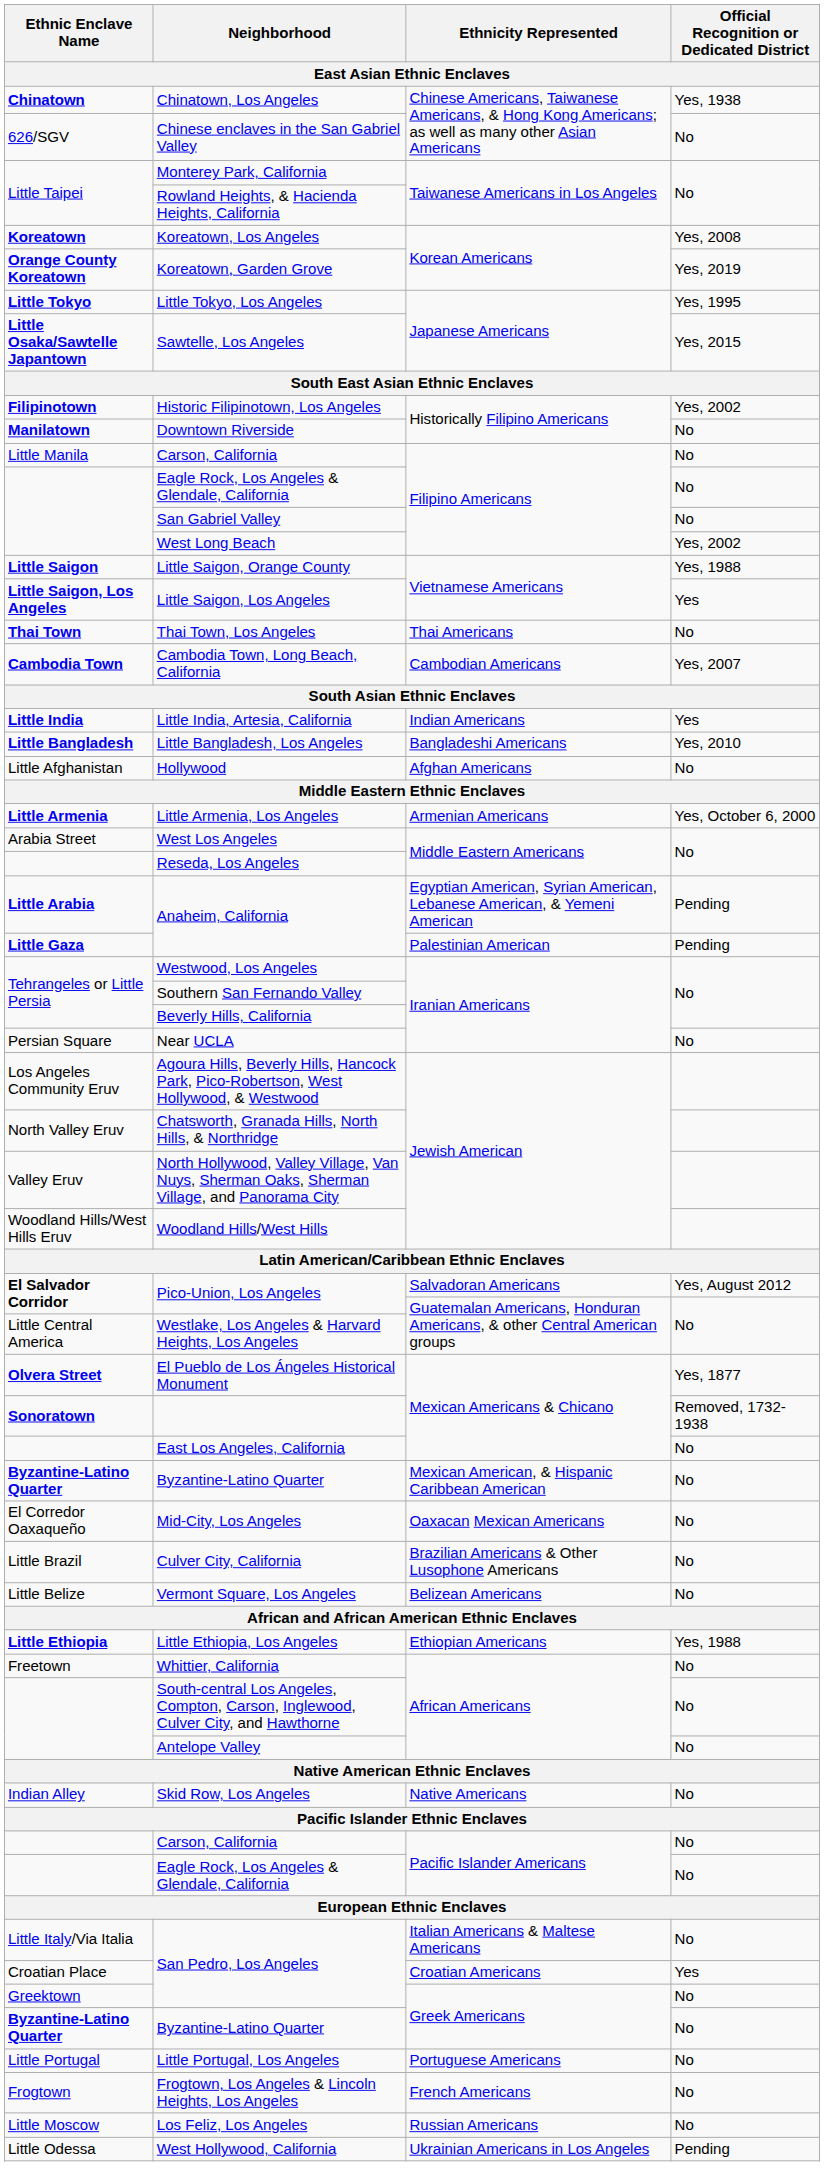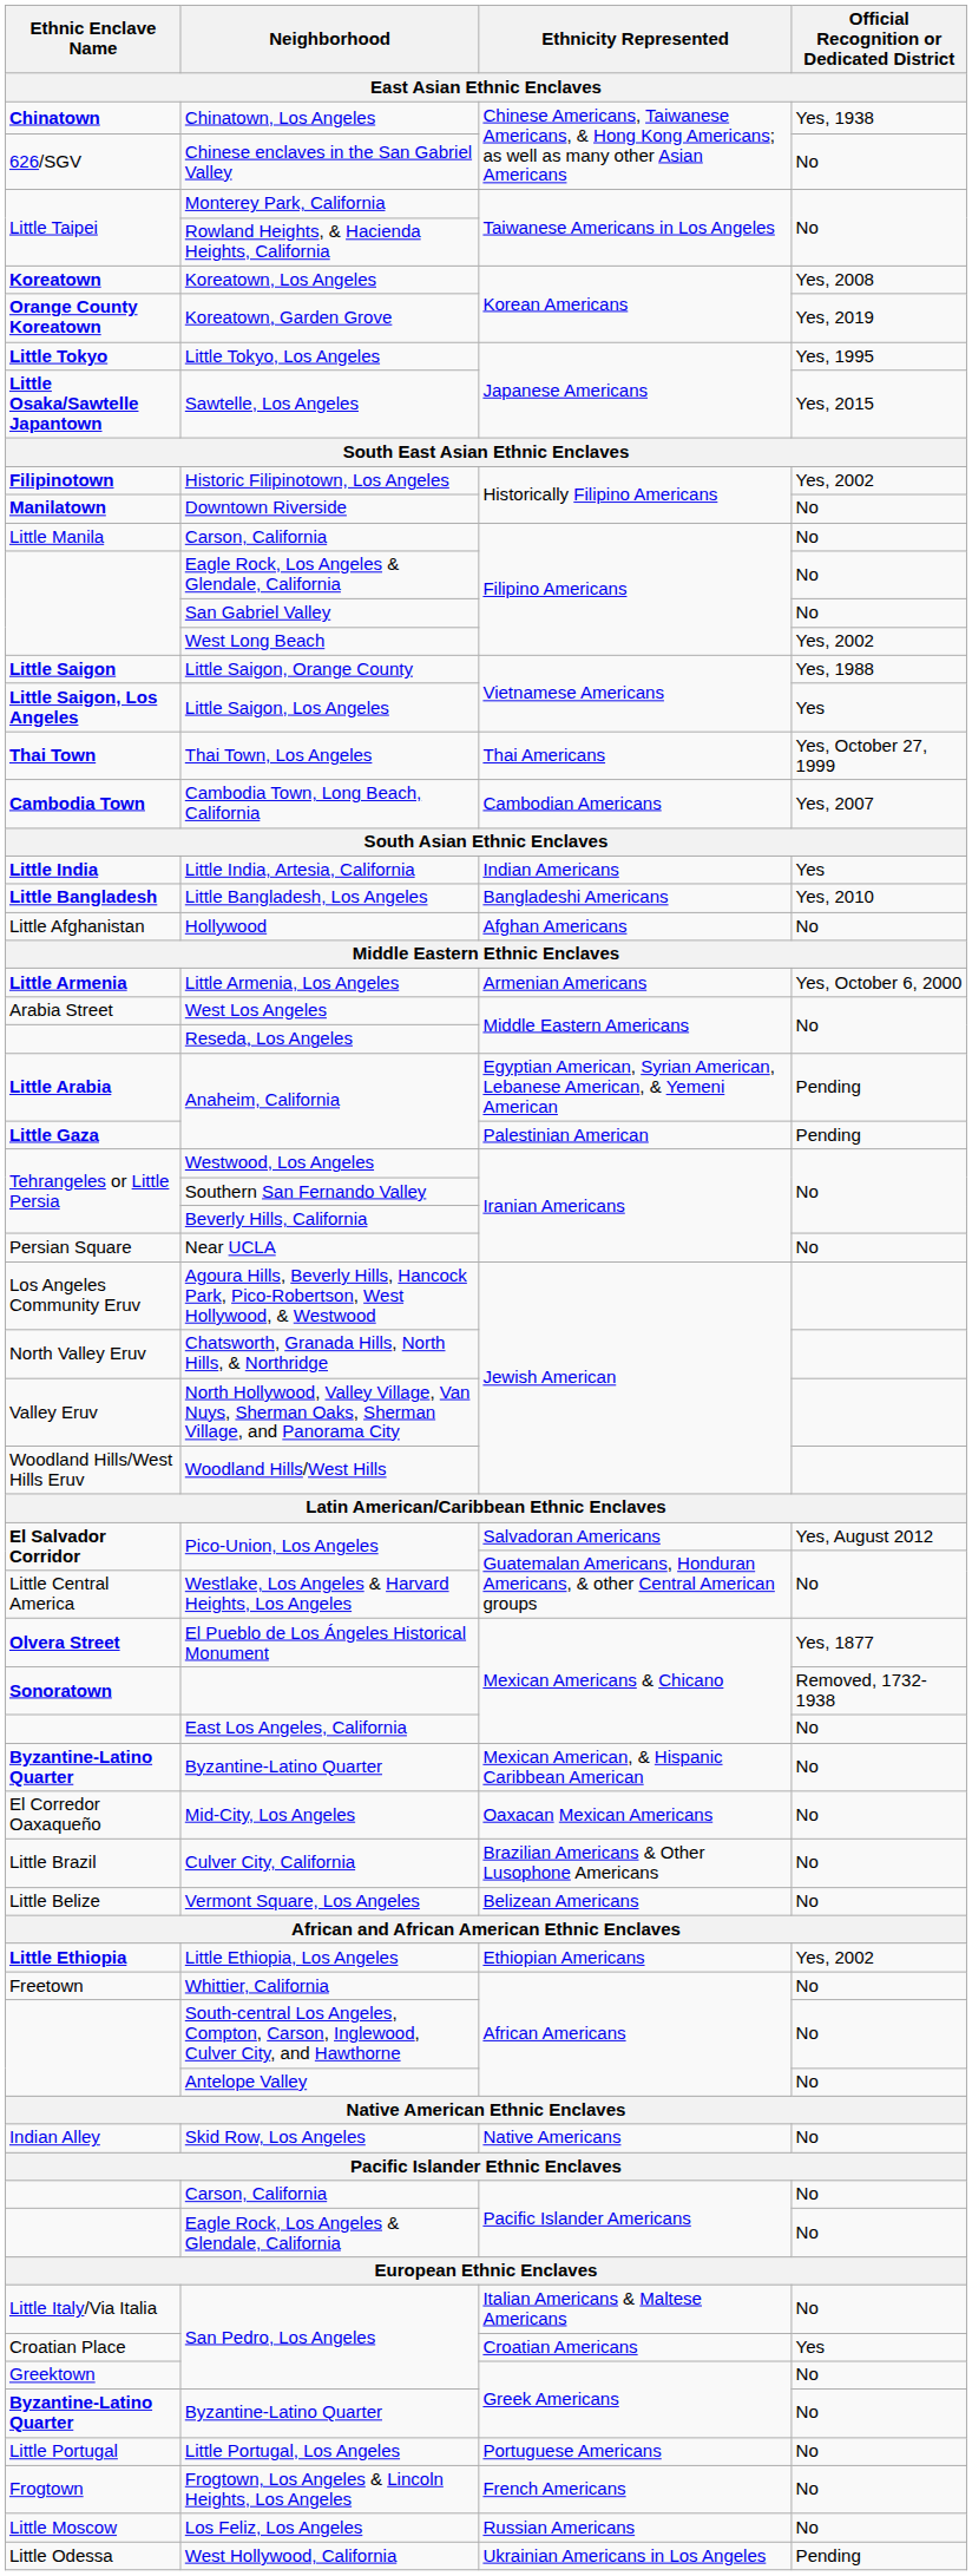 <table class="wikitable">
 <tr>
 <th>Ethnic Enclave Name</th>
 <th>Neighborhood</th>
 <th>Ethnicity Represented</th>
 <th>Official Recognition or Dedicated District</th>
 </tr>
 <tr>
 <th colspan="4">East Asian Ethnic Enclaves</th>
 </tr>
 <tr>
 <td><a href='#'><strong>Chinatown</strong></a></td>
 <td><a href='#'>Chinatown, Los Angeles</a></td>
 <td rowspan="2"><a href='#'>Chinese Americans</a>, <a href='#'>Taiwanese Americans</a>, & <a href='#'>Hong Kong Americans</a>; as well as many other <a href='#'>Asian Americans</a></td>
 <td>Yes, 1938</td>
 </tr>
 <tr>
 <td><a href='#'>626</a>/SGV</td>
 <td><a href='#'>Chinese enclaves in the San Gabriel Valley</a></td>
 <td>No</td>
 </tr>
 <tr>
 <td rowspan="2"><a href='#'>Little Taipei</a></td>
 <td><a href='#'>Monterey Park, California</a></td>
 <td rowspan="2"><a href='#'>Taiwanese Americans in Los Angeles</a></td>
 <td rowspan="2">No</td>
 </tr>
 <tr>
 <td><a href='#'>Rowland Heights</a>, & <a href='#'>Hacienda Heights, California</a></td>
 </tr>
 <tr>
 <td><strong><a href='#'>Koreatown</a></strong></td>
 <td><a href='#'>Koreatown, Los Angeles</a></td>
 <td rowspan="2"><a href='#'>Korean Americans</a></td>
 <td>Yes, 2008</td>
 </tr>
 <tr>
 <td><a href='#'><strong>Orange County Koreatown</strong></a></td>
 <td><a href='#'>Koreatown, Garden Grove</a></td>
 <td>Yes, 2019</td>
 </tr>
 <tr>
 <td><a href='#'><strong>Little Tokyo</strong></a></td>
 <td><a href='#'>Little Tokyo, Los Angeles</a></td>
 <td rowspan="2"><a href='#'>Japanese Americans</a></td>
 <td>Yes, 1995</td>
 </tr>
 <tr>
 <td><strong><a href='#'>Little Osaka/Sawtelle Japantown</a></strong></td>
 <td><a href='#'>Sawtelle, Los Angeles</a></td>
 <td>Yes,  2015</td>
 </tr>
 <tr>
 <th colspan="4">South East Asian Ethnic Enclaves</th>
 </tr>
 <tr>
 <td><strong><a href='#'>Filipinotown</a></strong></td>
 <td><a href='#'>Historic Filipinotown, Los Angeles</a></td>
 <td rowspan="2">Historically <a href='#'>Filipino Americans</a></td>
 <td>Yes, 2002</td>
 </tr>
 <tr>
 <td><a href='#'><strong>Manilatown</strong></a></td>
 <td><a href='#'>Downtown Riverside</a></td>
 <td>No</td>
 </tr>
 <tr>
 <td><a href='#'>Little Manila</a></td>
 <td><a href='#'>Carson, California</a></td>
 <td rowspan="4"><a href='#'>Filipino Americans</a></td>
 <td>No</td>
 </tr>
 <tr>
 <td rowspan="3"></td>
 <td><a href='#'>Eagle Rock, Los Angeles</a> & <a href='#'>Glendale, California</a></td>
 <td>No</td>
 </tr>
 <tr>
 <td><a href='#'>San Gabriel Valley</a></td>
 <td>No</td>
 </tr>
 <tr>
 <td><a href='#'>West Long Beach</a></td>
 <td>Yes, 2002</td>
 </tr>
 <tr>
 <td><strong><a href='#'>Little Saigon</a></strong></td>
 <td><a href='#'>Little Saigon, Orange County</a></td>
 <td rowspan="2"><a href='#'>Vietnamese Americans</a></td>
 <td>Yes, 1988</td>
 </tr>
 <tr>
 <td><strong><a href='#'>Little Saigon, Los Angeles</a></strong></td>
 <td><a href='#'>Little Saigon, Los Angeles</a></td>
 <td>Yes</td>
 </tr>
 <tr>
 <td><a href='#'><strong>Thai Town</strong></a></td>
 <td><a href='#'>Thai Town, Los Angeles</a></td>
 <td><a href='#'>Thai Americans</a></td>
-<td>No</td>
+<td>Yes, October 27, 1999</td>
 </tr>
 <tr>
 <td><a href='#'><strong>Cambodia Town</strong></a></td>
 <td><a href='#'>Cambodia Town, Long Beach, California</a></td>
 <td><a href='#'>Cambodian Americans</a></td>
 <td>Yes, 2007</td>
 </tr>
 <tr>
 <th colspan="4">South Asian Ethnic Enclaves</th>
 </tr>
 <tr>
 <td><strong><a href='#'>Little India</a></strong></td>
 <td><a href='#'>Little India, Artesia, California</a></td>
 <td><a href='#'>Indian Americans</a></td>
 <td>Yes</td>
 </tr>
 <tr>
 <td><a href='#'><strong>Little Bangladesh</strong></a></td>
 <td><a href='#'>Little Bangladesh, Los Angeles</a></td>
 <td><a href='#'>Bangladeshi Americans</a></td>
 <td>Yes, 2010</td>
 </tr>
 <tr>
 <td>Little Afghanistan</td>
 <td><a href='#'>Hollywood</a></td>
 <td><a href='#'>Afghan Americans</a></td>
 <td>No</td>
 </tr>
 <tr>
 <th colspan="4">Middle Eastern Ethnic Enclaves</th>
 </tr>
 <tr>
 <td><a href='#'><strong>Little Armenia</strong></a></td>
 <td><a href='#'>Little Armenia, Los Angeles</a></td>
 <td><a href='#'>Armenian Americans</a></td>
 <td>Yes, October 6, 2000</td>
 </tr>
 <tr>
 <td>Arabia Street</td>
 <td><a href='#'>West Los Angeles</a></td>
 <td rowspan="2"><a href='#'>Middle Eastern Americans</a></td>
 <td rowspan="2">No</td>
 </tr>
 <tr>
 <td></td>
 <td><a href='#'>Reseda, Los Angeles</a></td>
 </tr>
 <tr>
 <td><strong><a href='#'>Little Arabia</a></strong></td>
 <td rowspan="2"><a href='#'>Anaheim, California</a></td>
 <td><a href='#'>Egyptian American</a>, <a href='#'>Syrian American</a>, <a href='#'>Lebanese American</a>, & <a href='#'>Yemeni American</a></td>
 <td>Pending</td>
 </tr>
 <tr>
 <td><strong><a href='#'>Little Gaza</a></strong></td>
 <td><a href='#'>Palestinian American</a></td>
 <td>Pending</td>
 </tr>
 <tr>
 <td rowspan="3"><a href='#'>Tehrangeles</a> or <a href='#'>Little Persia</a></td>
 <td><a href='#'>Westwood, Los Angeles</a></td>
 <td rowspan="4"><a href='#'>Iranian Americans</a></td>
 <td rowspan="3">No</td>
 </tr>
 <tr>
 <td>Southern <a href='#'>San Fernando Valley</a></td>
 </tr>
 <tr>
 <td><a href='#'>Beverly Hills, California</a></td>
 </tr>
 <tr>
 <td>Persian Square</td>
 <td>Near <a href='#'>UCLA</a></td>
 <td>No</td>
 </tr>
 <tr>
 <td>Los Angeles Community Eruv</td>
 <td><a href='#'>Agoura Hills</a>, <a href='#'>Beverly Hills</a>, <a href='#'>Hancock Park</a>, <a href='#'>Pico-Robertson</a>, <a href='#'>West Hollywood</a>, & <a href='#'>Westwood</a></td>
 <td rowspan="4"><a href='#'>Jewish American</a></td>
 <td></td>
 </tr>
 <tr>
 <td>North Valley Eruv</td>
 <td><a href='#'>Chatsworth</a>, <a href='#'>Granada Hills</a>, <a href='#'>North Hills</a>, & <a href='#'>Northridge</a></td>
 <td></td>
 </tr>
 <tr>
 <td>Valley Eruv</td>
 <td><a href='#'>North Hollywood</a>, <a href='#'>Valley Village</a>, <a href='#'>Van Nuys</a>, <a href='#'>Sherman Oaks</a>, <a href='#'>Sherman Village</a>, and <a href='#'>Panorama City</a></td>
 <td></td>
 </tr>
 <tr>
 <td>Woodland Hills/West Hills Eruv</td>
 <td><a href='#'>Woodland Hills</a>/<a href='#'>West Hills</a></td>
 <td></td>
 </tr>
 <tr>
 <th colspan="4">Latin American/Caribbean Ethnic Enclaves</th>
 </tr>
 <tr>
 <td rowspan="2"><strong>El Salvador Corridor</strong></td>
 <td rowspan="2"><a href='#'>Pico-Union, Los Angeles</a></td>
 <td><a href='#'>Salvadoran Americans</a></td>
 <td>Yes, August 2012</td>
 </tr>
 <tr>
 <td rowspan="2"><a href='#'>Guatemalan Americans</a>, <a href='#'>Honduran Americans</a>, & other <a href='#'>Central American</a> groups</td>
 <td rowspan="2">No</td>
 </tr>
 <tr>
 <td>Little Central America</td>
 <td><a href='#'>Westlake, Los Angeles</a> & <a href='#'>Harvard Heights, Los Angeles</a></td>
 </tr>
 <tr>
 <td><strong><a href='#'>Olvera Street</a></strong></td>
 <td><a href='#'>El Pueblo de Los Ángeles Historical Monument</a></td>
 <td rowspan="3"><a href='#'>Mexican Americans</a> & <a href='#'>Chicano</a></td>
 <td>Yes, 1877</td>
 </tr>
 <tr>
 <td><strong><a href='#'>Sonoratown</a></strong></td>
 <td></td>
 <td>Removed, 1732-1938</td>
 </tr>
 <tr>
 <td></td>
 <td><a href='#'>East Los Angeles, California</a></td>
 <td>No</td>
 </tr>
 <tr>
 <td><strong><a href='#'>Byzantine-Latino Quarter</a></strong></td>
 <td><a href='#'>Byzantine-Latino Quarter</a></td>
 <td><a href='#'>Mexican American</a>, & <a href='#'>Hispanic Caribbean American</a></td>
 <td>No</td>
 </tr>
 <tr>
 <td>El Corredor Oaxaqueño</td>
 <td><a href='#'>Mid-City, Los Angeles</a></td>
 <td><a href='#'>Oaxacan</a> <a href='#'>Mexican Americans</a></td>
 <td>No</td>
 </tr>
 <tr>
 <td>Little Brazil</td>
 <td><a href='#'>Culver City, California</a></td>
 <td><a href='#'>Brazilian Americans</a> & Other <a href='#'>Lusophone</a> Americans</td>
 <td>No</td>
 </tr>
 <tr>
 <td>Little Belize</td>
 <td><a href='#'>Vermont Square, Los Angeles</a></td>
 <td><a href='#'>Belizean Americans</a></td>
 <td>No</td>
 </tr>
 <tr>
 <th colspan="4">African and African American Ethnic Enclaves</th>
 </tr>
 <tr>
 <td><a href='#'><strong>Little Ethiopia</strong></a></td>
 <td><a href='#'>Little Ethiopia, Los Angeles</a></td>
 <td><a href='#'>Ethiopian Americans</a></td>
-<td>Yes, 1988</td>
+<td>Yes, 2002</td>
 </tr>
 <tr>
 <td>Freetown</td>
 <td><a href='#'>Whittier, California</a></td>
 <td rowspan="3"><a href='#'>African Americans</a></td>
 <td>No</td>
 </tr>
 <tr>
 <td rowspan="2"></td>
 <td><a href='#'>South-central Los Angeles</a>, <a href='#'>Compton</a>, <a href='#'>Carson</a>, <a href='#'>Inglewood</a>, <a href='#'>Culver City</a>, and <a href='#'>Hawthorne</a></td>
 <td>No</td>
 </tr>
 <tr>
 <td><a href='#'>Antelope Valley</a></td>
 <td>No</td>
 </tr>
 <tr>
 <th colspan="4">Native American Ethnic Enclaves</th>
 </tr>
 <tr>
 <td><a href='#'>Indian Alley</a></td>
 <td><a href='#'>Skid Row, Los Angeles</a></td>
 <td><a href='#'>Native Americans</a></td>
 <td>No</td>
 </tr>
 <tr>
 <th colspan="4">Pacific Islander Ethnic Enclaves</th>
 </tr>
 <tr>
 <td></td>
 <td><a href='#'>Carson, California</a></td>
 <td rowspan="2"><a href='#'>Pacific Islander Americans</a></td>
 <td>No</td>
 </tr>
 <tr>
 <td></td>
 <td><a href='#'>Eagle Rock, Los Angeles</a> & <a href='#'>Glendale, California</a></td>
 <td>No</td>
 </tr>
 <tr>
 <th colspan="4">European Ethnic Enclaves</th>
 </tr>
 <tr>
 <td><a href='#'>Little Italy</a>/Via Italia</td>
 <td rowspan="3"><a href='#'>San Pedro, Los Angeles</a></td>
 <td><a href='#'>Italian Americans</a> & <a href='#'>Maltese Americans</a></td>
 <td>No</td>
 </tr>
 <tr>
 <td>Croatian Place</td>
 <td><a href='#'>Croatian Americans</a></td>
 <td>Yes</td>
 </tr>
 <tr>
 <td><a href='#'>Greektown</a></td>
 <td rowspan="2"><a href='#'>Greek Americans</a></td>
 <td>No</td>
 </tr>
 <tr>
 <td><strong><a href='#'>Byzantine-Latino Quarter</a></strong></td>
 <td><a href='#'>Byzantine-Latino Quarter</a></td>
 <td>No</td>
 </tr>
 <tr>
 <td><a href='#'>Little Portugal</a></td>
 <td><a href='#'>Little Portugal, Los Angeles</a></td>
 <td><a href='#'>Portuguese Americans</a></td>
 <td>No</td>
 </tr>
 <tr>
 <td><a href='#'>Frogtown</a></td>
 <td><a href='#'>Frogtown, Los Angeles</a> & <a href='#'>Lincoln Heights, Los Angeles</a></td>
 <td><a href='#'>French Americans</a></td>
 <td>No</td>
 </tr>
 <tr>
 <td><a href='#'>Little Moscow</a></td>
 <td><a href='#'>Los Feliz, Los Angeles</a></td>
 <td><a href='#'>Russian Americans</a></td>
 <td>No</td>
 </tr>
 <tr>
 <td>Little Odessa</td>
 <td><a href='#'>West Hollywood, California</a></td>
 <td><a href='#'>Ukrainian Americans in Los Angeles</a></td>
 <td>Pending</td>
 </tr>
 </table>
